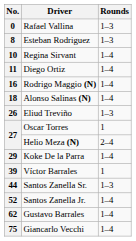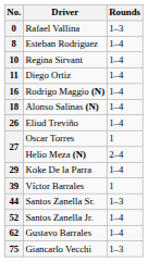 <table class="wikitable" style="font-size:90%">
 <tr>
 <th>No.</th>
 <th>Driver</th>
 <th>Rounds</th>
 </tr>
 <tr>
 <th>0</th>
 <td> Rafael Vallina</td>
 <td>1–3</td>
 </tr>
 <tr>
 <th>8</th>
 <td> Esteban Rodriguez</td>
-<td>1–3</td>
+<td>1–4</td>
 </tr>
 <tr>
 <th>10</th>
 <td> Regina Sirvant</td>
 <td>1–4</td>
 </tr>
 <tr>
 <th>11</th>
 <td> Diego Ortiz</td>
 <td>1–4</td>
 </tr>
 <tr>
 <th>16</th>
 <td> Rodrigo Maggio <strong>(N)</strong></td>
 <td>1–4</td>
 </tr>
 <tr>
 <th>18</th>
 <td> Alonso Salinas <strong>(N)</strong></td>
 <td>1–4</td>
 </tr>
 <tr>
 <th>26</th>
 <td> Eliud Treviño</td>
-<td>1–3</td>
+<td>1–4</td>
 </tr>
 <tr>
 <th rowspan="2">27</th>
 <td> Oscar Torres</td>
 <td>1</td>
 </tr>
 <tr>
 <td> Helio Meza <strong>(N)</strong></td>
 <td>2–4</td>
 </tr>
 <tr>
 <th>29</th>
 <td> Koke De la Parra</td>
 <td>1–4</td>
 </tr>
 <tr>
 <th>39</th>
 <td> Víctor Barrales</td>
 <td>1</td>
 </tr>
 <tr>
 <th>44</th>
 <td> Santos Zanella Sr.</td>
 <td>1–3</td>
 </tr>
 <tr>
 <th>52</th>
 <td> Santos Zanella Jr.</td>
 <td>1–4</td>
 </tr>
 <tr>
 <th>62</th>
 <td> Gustavo Barrales</td>
 <td>1–4</td>
 </tr>
 <tr>
 <th>75</th>
 <td> Giancarlo Vecchi</td>
-<td>1–4</td>
+<td>1–3</td>
 </tr>
 </table>
